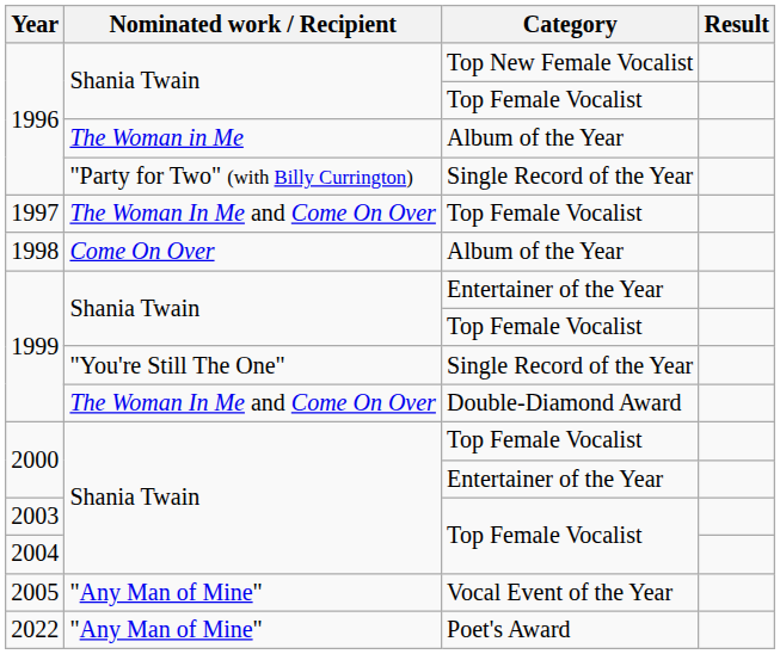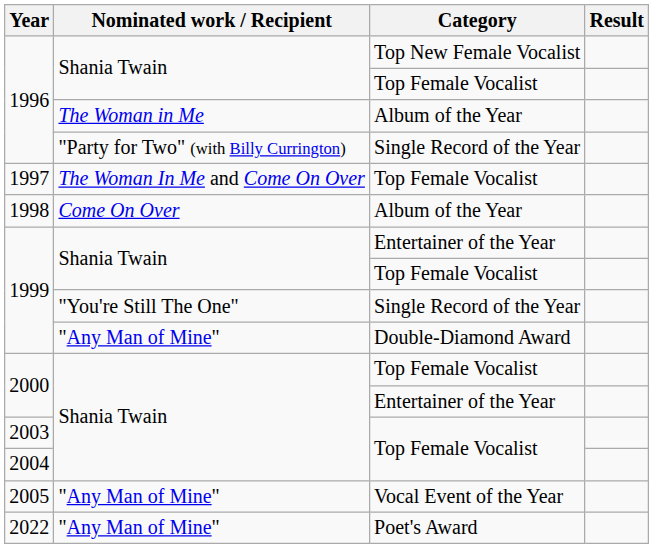 <table class="wikitable">
 <tr>
 <th>Year</th>
 <th>Nominated work / Recipient</th>
 <th>Category</th>
 <th>Result</th>
 </tr>
 <tr>
 <td rowspan="4">1996</td>
 <td rowspan="2">Shania Twain</td>
 <td>Top New Female Vocalist</td>
 <td></td>
 </tr>
 <tr>
 <td>Top Female Vocalist</td>
 <td></td>
 </tr>
 <tr>
 <td><em><a href='#'>The Woman in Me</a></em></td>
 <td>Album of the Year</td>
 <td></td>
 </tr>
 <tr>
 <td>"Party for Two" <small>(with <a href='#'>Billy Currington</a>)</small></td>
 <td>Single Record of the Year</td>
 <td></td>
 </tr>
 <tr>
 <td rowspan="1">1997</td>
 <td><em><a href='#'>The Woman In Me</a></em> and <em><a href='#'>Come On Over</a></em></td>
 <td>Top Female Vocalist</td>
 <td></td>
 </tr>
 <tr>
 <td rowspan="1">1998</td>
 <td><em><a href='#'>Come On Over</a> </em></td>
 <td>Album of the Year</td>
 <td></td>
 </tr>
 <tr>
 <td rowspan="4">1999</td>
 <td rowspan="2">Shania Twain</td>
 <td>Entertainer of the Year</td>
 <td></td>
 </tr>
 <tr>
 <td>Top Female Vocalist</td>
 <td></td>
 </tr>
 <tr>
 <td>"You're Still The One"</td>
 <td>Single Record of the Year</td>
 <td></td>
 </tr>
 <tr>
-<td><em><a href='#'>The Woman In Me</a></em> and <em><a href='#'>Come On Over</a></em></td>
+<td>"<a href='#'>Any Man of Mine</a>"</td>
 <td>Double-Diamond Award</td>
 <td></td>
 </tr>
 <tr>
 <td rowspan="2">2000</td>
 <td rowspan="4">Shania Twain</td>
 <td>Top Female Vocalist</td>
 <td></td>
 </tr>
 <tr>
 <td>Entertainer of the Year</td>
 <td></td>
 </tr>
 <tr>
 <td rowspan="1">2003</td>
 <td rowspan="2">Top Female Vocalist</td>
 <td></td>
 </tr>
 <tr>
 <td rowspan="1">2004</td>
 <td></td>
 </tr>
 <tr>
 <td rowspan="1">2005</td>
 <td>"<a href='#'>Any Man of Mine</a>"</td>
 <td>Vocal Event of the Year</td>
 <td></td>
 </tr>
 <tr>
 <td rowspan="1">2022</td>
 <td>"<a href='#'>Any Man of Mine</a>"</td>
 <td>Poet's Award</td>
 <td></td>
 </tr>
 </table>
